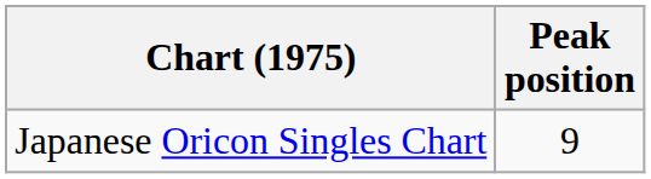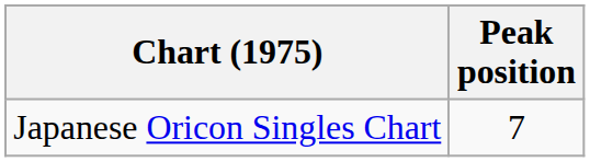 <table class="wikitable">
 <tr>
 <th>Chart (1975)</th>
 <th>Peak<br>position</th>
 </tr>
 <tr>
 <td>Japanese <a href='#'>Oricon Singles Chart</a></td>
-<td style="text-align:center;">9</td>
+<td style="text-align:center;">7</td>
 </tr>
 </table>
